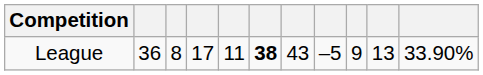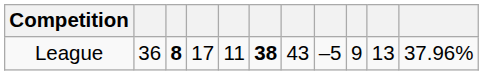 <table class="wikitable">
 <tr>
 <th>Competition</th>
 <th></th>
 <th></th>
 <th></th>
 <th></th>
 <th></th>
 <th></th>
 <th></th>
 <th></th>
 <th></th>
 <th></th>
 </tr>
 <tr align=center>
 <td>League</td>
 <td>36</td>
-<td>8</td>
+<td><strong>8</strong></td>
 <td>17</td>
 <td>11</td>
 <td><strong>38</strong></td>
 <td>43</td>
 <td>–5</td>
 <td>9</td>
 <td>13</td>
-<td>33.90%</td>
+<td>37.96%</td>
 </tr>
 </table>
